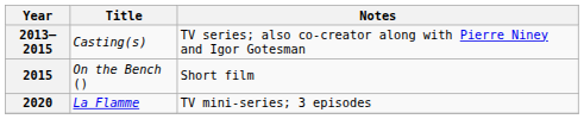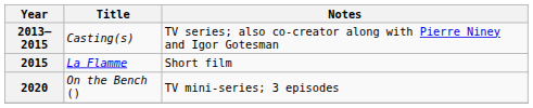 <table class="wikitable sortable plainrowheaders">
 <tr>
 <th>Year</th>
 <th>Title</th>
 <th class="unsortable">Notes</th>
 </tr>
 <tr>
 <th scope="row">2013–2015</th>
 <td><em>Casting(s)</em></td>
 <td>TV series; also co-creator along with <a href='#'>Pierre Niney</a> and Igor Gotesman</td>
 </tr>
 <tr>
 <th scope="row">2015</th>
-<td><em>On the Bench</em> ()</td>
+<td><em><a href='#'>La Flamme</a></em></td>
 <td>Short film</td>
 </tr>
 <tr>
 <th scope="row">2020</th>
-<td><em><a href='#'>La Flamme</a></em></td>
+<td><em>On the Bench</em> ()</td>
 <td>TV mini-series; 3 episodes</td>
 </tr>
 <tr>
 </tr>
 </table>
